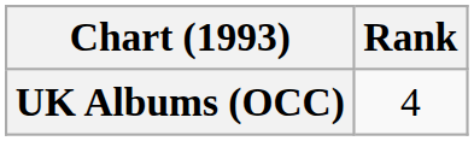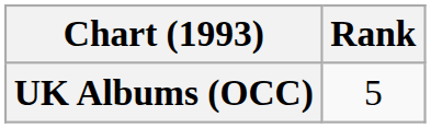 <table class="wikitable plainrowheaders" border="1" style="text-align:center">
 <tr>
 <th scope="col">Chart (1993)</th>
 <th scope="col">Rank</th>
 </tr>
 <tr>
 <th scope="row">UK Albums (OCC)</th>
-<td>4</td>
+<td>5</td>
 </tr>
 </table>
